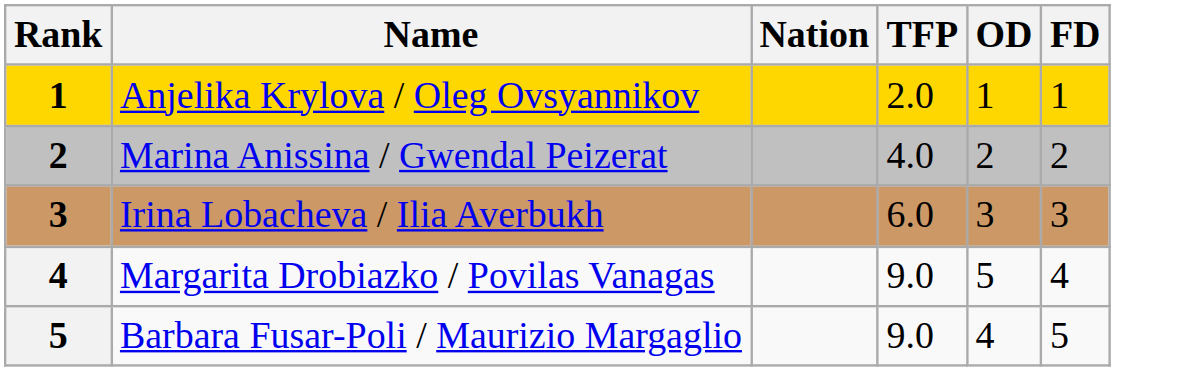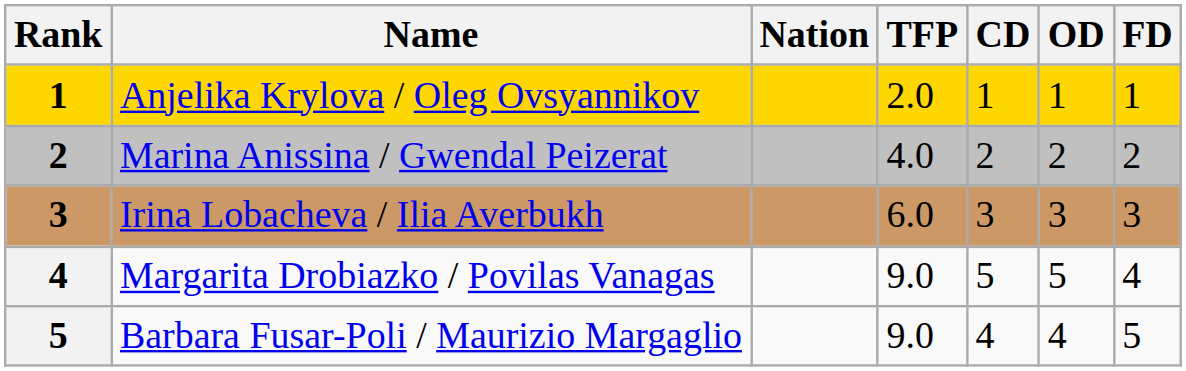 <table class="wikitable">
 <tr>
 <th>Rank</th>
 <th>Name</th>
 <th>Nation</th>
 <th>TFP</th>
+<th>CD</th>
 <th>OD</th>
 <th>FD</th>
 </tr>
 <tr bgcolor="gold">
 <td align="center"><strong>1</strong></td>
 <td><a href='#'>Anjelika Krylova</a> / <a href='#'>Oleg Ovsyannikov</a></td>
 <td></td>
 <td>2.0</td>
 <td>1</td>
 <td>1</td>
+<td>1</td>
 </tr>
 <tr bgcolor="silver">
 <td align="center"><strong>2</strong></td>
 <td><a href='#'>Marina Anissina</a> / <a href='#'>Gwendal Peizerat</a></td>
 <td></td>
 <td>4.0</td>
+<td>2</td>
 <td>2</td>
 <td>2</td>
 </tr>
 <tr bgcolor="cc9966">
 <td align="center"><strong>3</strong></td>
 <td><a href='#'>Irina Lobacheva</a> / <a href='#'>Ilia Averbukh</a></td>
 <td></td>
 <td>6.0</td>
 <td>3</td>
 <td>3</td>
+<td>3</td>
 </tr>
 <tr>
 <th>4</th>
 <td><a href='#'>Margarita Drobiazko</a> / <a href='#'>Povilas Vanagas</a></td>
 <td></td>
 <td>9.0</td>
+<td>5</td>
 <td>5</td>
 <td>4</td>
 </tr>
 <tr>
 <th>5</th>
 <td><a href='#'>Barbara Fusar-Poli</a> / <a href='#'>Maurizio Margaglio</a></td>
 <td></td>
 <td>9.0</td>
 <td>4</td>
+<td>4</td>
 <td>5</td>
 </tr>
 </table>
